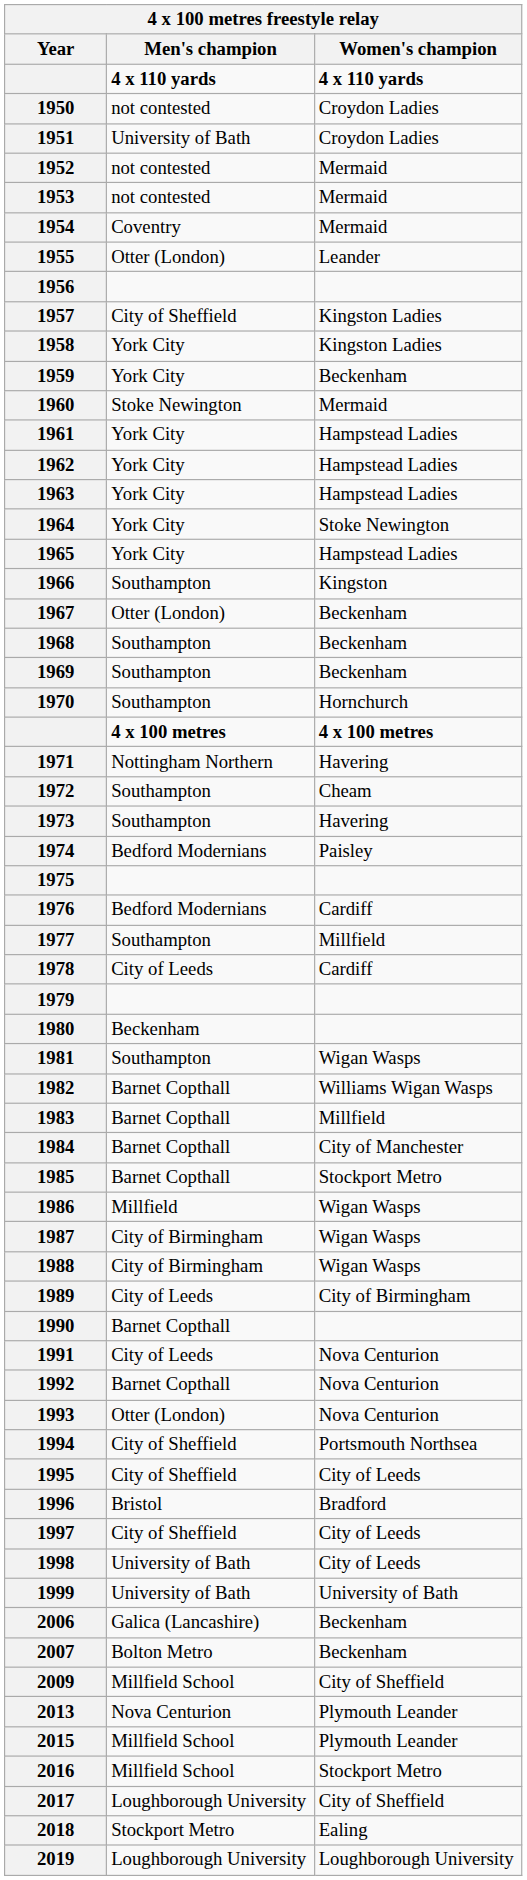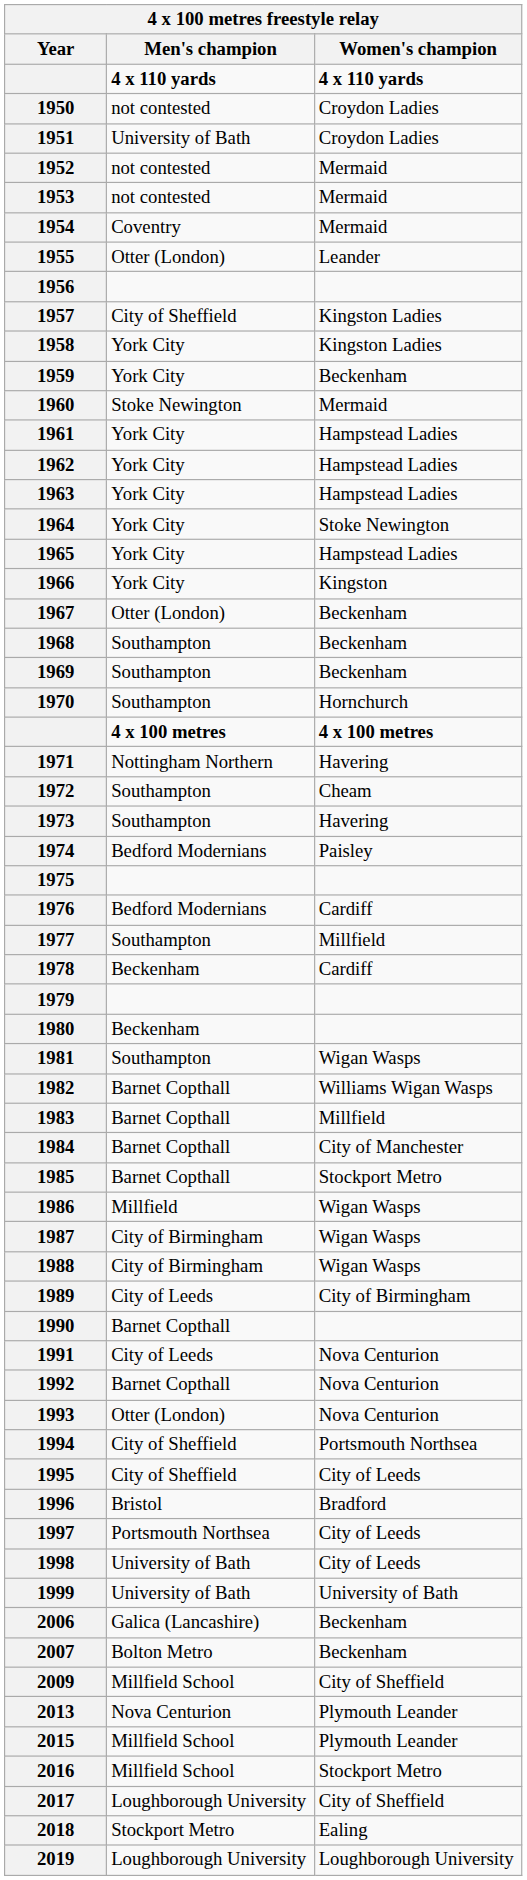 <table class="wikitable">
 <tr>
 <th colspan="3">4 x 100 metres freestyle relay</th>
 </tr>
 <tr>
 <th width=80>Year</th>
 <th width=170>Men's champion</th>
 <th width=170>Women's champion</th>
 </tr>
 <tr>
 <th></th>
 <td><strong>4 x 110 yards</strong></td>
 <td><strong>4 x 110 yards</strong></td>
 </tr>
 <tr>
 <th>1950</th>
 <td>not contested</td>
 <td>Croydon Ladies </td>
 </tr>
 <tr>
 <th>1951</th>
 <td>University of Bath </td>
 <td>Croydon Ladies </td>
 </tr>
 <tr>
 <th>1952</th>
 <td>not contested</td>
 <td>Mermaid </td>
 </tr>
 <tr>
 <th>1953</th>
 <td>not contested</td>
 <td>Mermaid</td>
 </tr>
 <tr>
 <th>1954</th>
 <td>Coventry </td>
 <td>Mermaid </td>
 </tr>
 <tr>
 <th>1955</th>
 <td>Otter (London) </td>
 <td>Leander </td>
 </tr>
 <tr>
 <th>1956</th>
 <td></td>
 <td></td>
 </tr>
 <tr>
 <th>1957</th>
 <td>City of Sheffield </td>
 <td>Kingston Ladies </td>
 </tr>
 <tr>
 <th>1958</th>
 <td>York City </td>
 <td>Kingston Ladies </td>
 </tr>
 <tr>
 <th>1959</th>
 <td>York City </td>
 <td>Beckenham </td>
 </tr>
 <tr>
 <th>1960</th>
 <td>Stoke Newington </td>
 <td>Mermaid </td>
 </tr>
 <tr>
 <th>1961</th>
 <td>York City </td>
 <td>Hampstead Ladies </td>
 </tr>
 <tr>
 <th>1962</th>
 <td>York City </td>
 <td>Hampstead Ladies </td>
 </tr>
 <tr>
 <th>1963</th>
 <td>York City </td>
 <td>Hampstead Ladies </td>
 </tr>
 <tr>
 <th>1964</th>
 <td>York City </td>
 <td>Stoke Newington </td>
 </tr>
 <tr>
 <th>1965</th>
 <td>York City </td>
 <td>Hampstead Ladies </td>
 </tr>
 <tr>
 <th>1966</th>
-<td>Southampton  </td>
+<td>York City </td>
 <td>Kingston </td>
 </tr>
 <tr>
 <th>1967</th>
 <td>Otter (London) </td>
 <td>Beckenham </td>
 </tr>
 <tr>
 <th>1968</th>
 <td>Southampton  </td>
 <td>Beckenham </td>
 </tr>
 <tr>
 <th>1969</th>
 <td>Southampton </td>
 <td>Beckenham </td>
 </tr>
 <tr>
 <th>1970</th>
 <td>Southampton </td>
 <td>Hornchurch </td>
 </tr>
 <tr>
 <th></th>
 <td><strong>4 x 100 metres</strong></td>
 <td><strong>4 x 100 metres</strong></td>
 </tr>
 <tr>
 <th>1971</th>
 <td>Nottingham Northern </td>
 <td>Havering </td>
 </tr>
 <tr>
 <th>1972</th>
 <td>Southampton </td>
 <td>Cheam </td>
 </tr>
 <tr>
 <th>1973</th>
 <td>Southampton </td>
 <td>Havering </td>
 </tr>
 <tr>
 <th>1974</th>
 <td>Bedford Modernians </td>
 <td>Paisley </td>
 </tr>
 <tr>
 <th>1975</th>
 <td></td>
 <td></td>
 </tr>
 <tr>
 <th>1976</th>
 <td>Bedford Modernians </td>
 <td>Cardiff </td>
 </tr>
 <tr>
 <th>1977</th>
 <td>Southampton </td>
 <td>Millfield </td>
 </tr>
 <tr>
 <th>1978</th>
-<td>City of Leeds </td>
+<td>Beckenham </td>
 <td>Cardiff </td>
 </tr>
 <tr>
 <th>1979</th>
 <td></td>
 <td></td>
 </tr>
 <tr>
 <th>1980</th>
 <td>Beckenham </td>
 <td></td>
 </tr>
 <tr>
 <th>1981</th>
 <td>Southampton </td>
 <td>Wigan Wasps </td>
 </tr>
 <tr>
 <th>1982</th>
 <td>Barnet Copthall </td>
 <td>Williams Wigan Wasps </td>
 </tr>
 <tr>
 <th>1983</th>
 <td>Barnet Copthall </td>
 <td>Millfield </td>
 </tr>
 <tr>
 <th>1984</th>
 <td>Barnet Copthall </td>
 <td>City of Manchester </td>
 </tr>
 <tr>
 <th>1985</th>
 <td>Barnet Copthall </td>
 <td>Stockport Metro </td>
 </tr>
 <tr>
 <th>1986</th>
 <td>Millfield </td>
 <td>Wigan Wasps  </td>
 </tr>
 <tr>
 <th>1987</th>
 <td>City of Birmingham </td>
 <td>Wigan Wasps </td>
 </tr>
 <tr>
 <th>1988</th>
 <td>City of Birmingham </td>
 <td>Wigan Wasps </td>
 </tr>
 <tr>
 <th>1989</th>
 <td>City of Leeds </td>
 <td>City of Birmingham </td>
 </tr>
 <tr>
 <th>1990</th>
 <td>Barnet Copthall </td>
 <td></td>
 </tr>
 <tr>
 <th>1991</th>
 <td>City of Leeds </td>
 <td>Nova Centurion </td>
 </tr>
 <tr>
 <th>1992</th>
 <td>Barnet Copthall </td>
 <td>Nova Centurion </td>
 </tr>
 <tr>
 <th>1993</th>
 <td>Otter (London) </td>
 <td>Nova Centurion </td>
 </tr>
 <tr>
 <th>1994</th>
 <td>City of Sheffield </td>
 <td>Portsmouth Northsea </td>
 </tr>
 <tr>
 <th>1995</th>
 <td>City of Sheffield </td>
 <td>City of Leeds </td>
 </tr>
 <tr>
 <th>1996</th>
 <td>Bristol </td>
 <td>Bradford </td>
 </tr>
 <tr>
 <th>1997</th>
-<td>City of Sheffield </td>
+<td>Portsmouth Northsea </td>
 <td>City of Leeds </td>
 </tr>
 <tr>
 <th>1998</th>
 <td>University of Bath </td>
 <td>City of Leeds </td>
 </tr>
 <tr>
 <th>1999</th>
 <td>University of Bath </td>
 <td>University of Bath </td>
 </tr>
 <tr>
 <th>2006</th>
 <td>Galica (Lancashire)</td>
 <td>Beckenham</td>
 </tr>
 <tr>
 <th>2007</th>
 <td>Bolton Metro</td>
 <td>Beckenham</td>
 </tr>
 <tr>
 <th>2009</th>
 <td>Millfield School</td>
 <td>City of Sheffield</td>
 </tr>
 <tr>
 <th>2013</th>
 <td>Nova Centurion</td>
 <td>Plymouth Leander</td>
 </tr>
 <tr>
 <th>2015</th>
 <td>Millfield School</td>
 <td>Plymouth Leander</td>
 </tr>
 <tr>
 <th>2016</th>
 <td>Millfield School</td>
 <td>Stockport Metro</td>
 </tr>
 <tr>
 <th>2017</th>
 <td>Loughborough University</td>
 <td>City of Sheffield</td>
 </tr>
 <tr>
 <th>2018</th>
 <td>Stockport Metro</td>
 <td>Ealing</td>
 </tr>
 <tr>
 <th>2019</th>
 <td>Loughborough University</td>
 <td>Loughborough University</td>
 </tr>
 </table>
